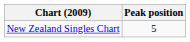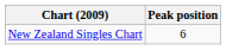 <table class="wikitable">
 <tr>
 <th>Chart (2009)</th>
 <th>Peak position</th>
 </tr>
 <tr>
 <td><a href='#'>New Zealand Singles Chart</a></td>
-<td style="text-align:center;">5</td>
+<td style="text-align:center;">6</td>
 </tr>
 </table>
